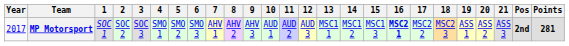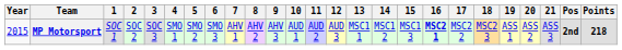 <table class="wikitable" style="text-align:center; font-size:85%">
 <tr>
 <th>Year</th>
 <th>Team</th>
 <th>1</th>
 <th>2</th>
 <th>3</th>
 <th>4</th>
 <th>5</th>
 <th>6</th>
 <th>7</th>
 <th>8</th>
 <th>9</th>
 <th>10</th>
 <th>11</th>
 <th>12</th>
 <th>13</th>
 <th>14</th>
 <th>15</th>
 <th>16</th>
 <th>17</th>
 <th>18</th>
 <th>19</th>
 <th>20</th>
 <th>21</th>
 <th>Pos</th>
 <th>Points</th>
 </tr>
 <tr>
-<td><a href='#'>2017</a></td>
+<td><a href='#'>2015</a></td>
 <th nowrap><a href='#'>MP Motorsport</a></th>
 <td style="background:#DFDFDF;"><em><a href='#'>SOC<br>1</a></em><br></td>
 <td style="background:#DFFFDF;"><a href='#'>SOC<br>2</a><br></td>
 <td style="background:#DFDFDF;"><a href='#'>SOC<br>3</a><br></td>
 <td style="background:#DFFFDF;"><a href='#'>SMO<br>1</a><br></td>
 <td style="background:#DFFFDF;"><a href='#'>SMO<br>2</a><br></td>
 <td style="background:#DFFFDF;"><a href='#'>SMO<br>3</a><br></td>
 <td style="background:#FFFFBF;"><a href='#'>AHV<br>1</a><br></td>
 <td style="background:#EFCFFF;"><a href='#'>AHV<br>2</a><br></td>
 <td style="background:#DFFFDF;"><a href='#'>AHV<br>3</a><br></td>
 <td style="background:#DFFFDF;"><a href='#'>AUD<br>1</a><br></td>
 <td style="background:#CFCFFF;"><a href='#'>AUD<br>2</a><br></td>
 <td style="background:#FFFFBF;"><a href='#'>AUD<br>3</a><br></td>
 <td style="background:#DFFFDF;"><a href='#'>MSC1<br>1</a><br></td>
 <td style="background:#DFFFDF;"><a href='#'>MSC1<br>2</a><br></td>
 <td style="background:#DFFFDF;"><a href='#'>MSC1<br>3</a><br></td>
 <td style="background:#DFFFDF;"><strong><a href='#'>MSC2<br>1</a><br></strong></td>
 <td style="background:#DFFFDF;"><a href='#'>MSC2<br>2</a><br></td>
 <td style="background:#FFDF9F;"><a href='#'>MSC2<br>3</a><br></td>
 <td style="background:#FFFFBF;"><a href='#'>ASS<br>1</a><br></td>
 <td style="background:#FFFFBF;"><a href='#'>ASS<br>2</a><br></td>
 <td style="background:#DFDFDF;"><a href='#'>ASS<br>3</a><br></td>
 <th style="background:#DFDFDF;">2nd</th>
-<th style="background:#DFDFDF;">281</th>
+<th style="background:#DFDFDF;">218</th>
 </tr>
 </table>
